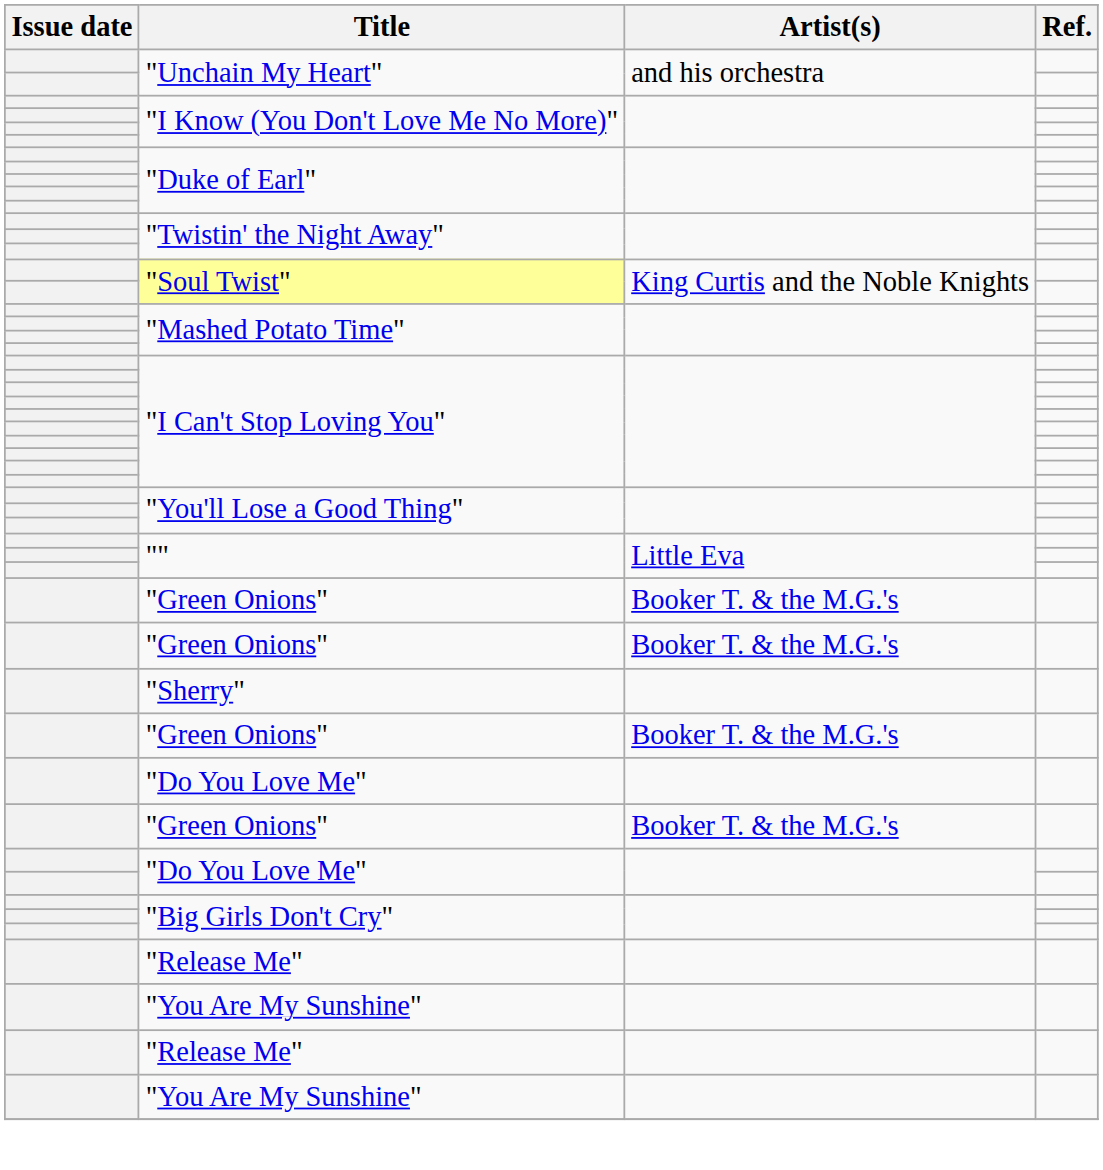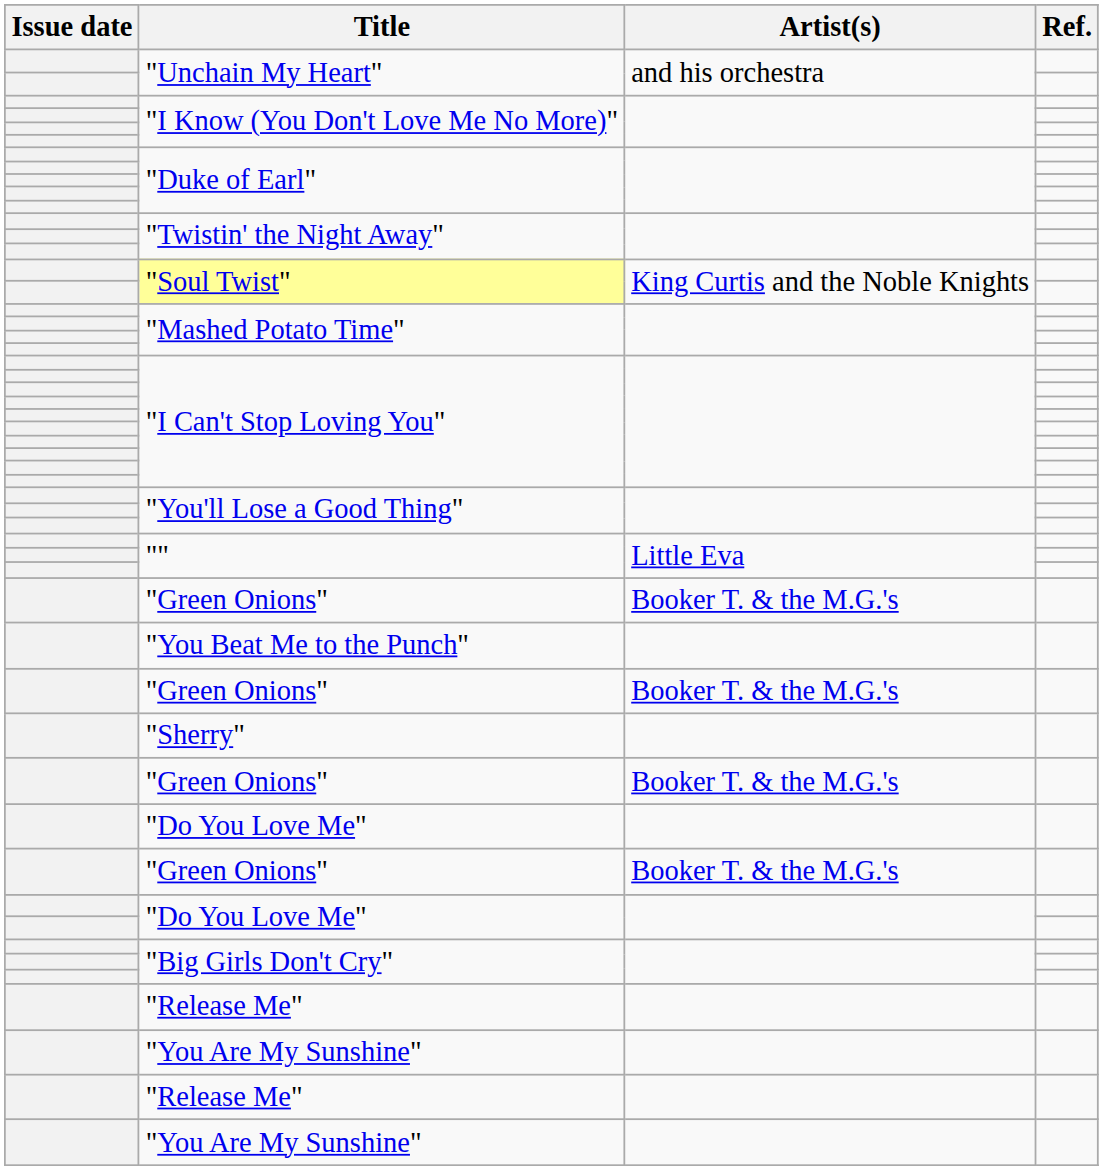 <table class="wikitable sortable plainrowheaders">
 <tr>
 <th scope=col>Issue date</th>
 <th scope=col>Title</th>
 <th scope=col>Artist(s)</th>
 <th scope=col class=unsortable>Ref.</th>
 </tr>
 <tr>
 <th scope="row"></th>
 <td rowspan="2">"<a href='#'>Unchain My Heart</a>"</td>
 <td rowspan="2"> and his orchestra</td>
 <td align="center"></td>
 </tr>
 <tr>
 <th scope="row"></th>
 <td align="center"></td>
 </tr>
 <tr>
 <th scope="row"></th>
 <td rowspan="4">"<a href='#'>I Know (You Don't Love Me No More)</a>"</td>
 <td rowspan="4"></td>
 <td align="center"></td>
 </tr>
 <tr>
 <th scope="row"></th>
 <td align="center"></td>
 </tr>
 <tr>
 <th scope="row"></th>
 <td align="center"></td>
 </tr>
 <tr>
 <th scope="row"></th>
 <td align="center"></td>
 </tr>
 <tr>
 <th scope="row"></th>
 <td rowspan="5">"<a href='#'>Duke of Earl</a>"</td>
 <td rowspan="5"></td>
 <td align="center"></td>
 </tr>
 <tr>
 <th scope="row"></th>
 <td align="center"></td>
 </tr>
 <tr>
 <th scope="row"></th>
 <td align="center"></td>
 </tr>
 <tr>
 <th scope="row"></th>
 <td align="center"></td>
 </tr>
 <tr>
 <th scope="row"></th>
 <td align="center"></td>
 </tr>
 <tr>
 <th scope="row"></th>
 <td rowspan="3">"<a href='#'>Twistin' the Night Away</a>"</td>
 <td rowspan="3"></td>
 <td align="center"></td>
 </tr>
 <tr>
 <th scope="row"></th>
 <td align="center"></td>
 </tr>
 <tr>
 <th scope="row"></th>
 <td align="center"></td>
 </tr>
 <tr>
 <th scope="row"></th>
 <td rowspan="2" bgcolor="#FFFF99">"<a href='#'>Soul Twist</a>" </td>
 <td rowspan="2"><a href='#'>King Curtis</a> and the Noble Knights</td>
 <td align="center"></td>
 </tr>
 <tr>
 <th scope="row"></th>
 <td align="center"></td>
 </tr>
 <tr>
 <th scope="row"></th>
 <td rowspan="4">"<a href='#'>Mashed Potato Time</a>"</td>
 <td rowspan="4"></td>
 <td align="center"></td>
 </tr>
 <tr>
 <th scope="row"></th>
 <td align="center"></td>
 </tr>
 <tr>
 <th scope="row"></th>
 <td align="center"></td>
 </tr>
 <tr>
 <th scope="row"></th>
 <td align="center"></td>
 </tr>
 <tr>
 <th scope="row"></th>
 <td rowspan="10">"<a href='#'>I Can't Stop Loving You</a>"</td>
 <td rowspan="10"></td>
 <td align="center"></td>
 </tr>
 <tr>
 <th scope="row"></th>
 <td align="center"></td>
 </tr>
 <tr>
 <th scope="row"></th>
 <td align="center"></td>
 </tr>
 <tr>
 <th scope="row"></th>
 <td align="center"></td>
 </tr>
 <tr>
 <th scope="row"></th>
 <td align="center"></td>
 </tr>
 <tr>
 <th scope="row"></th>
 <td align="center"></td>
 </tr>
 <tr>
 <th scope="row"></th>
 <td align="center"></td>
 </tr>
 <tr>
 <th scope="row"></th>
 <td align="center"></td>
 </tr>
 <tr>
 <th scope="row"></th>
 <td align="center"></td>
 </tr>
 <tr>
 <th scope="row"></th>
 <td align="center"></td>
 </tr>
 <tr>
 <th scope="row"></th>
 <td rowspan="3">"<a href='#'>You'll Lose a Good Thing</a>"</td>
 <td rowspan="3"></td>
 <td align="center"></td>
 </tr>
 <tr>
 <th scope="row"></th>
 <td align="center"></td>
 </tr>
 <tr>
 <th scope="row"></th>
 <td align="center"></td>
 </tr>
 <tr>
 <th scope="row"></th>
 <td rowspan="3">""</td>
 <td rowspan="3"><a href='#'>Little Eva</a></td>
 <td align="center"></td>
 </tr>
 <tr>
 <th scope="row"></th>
 <td align="center"></td>
 </tr>
 <tr>
 <th scope="row"></th>
 <td align="center"></td>
 </tr>
 <tr>
 <th scope="row"></th>
 <td>"<a href='#'>Green Onions</a>"</td>
 <td><a href='#'>Booker T. & the M.G.'s</a></td>
 <td align="center"></td>
 </tr>
 <tr>
 <th scope="row"></th>
+<td>"<a href='#'>You Beat Me to the Punch</a>"</td>
+<td></td>
+<td align="center"></td>
+</tr>
+<tr>
+<th scope="row"></th>
 <td>"<a href='#'>Green Onions</a>"</td>
 <td><a href='#'>Booker T. & the M.G.'s</a></td>
 <td align="center"></td>
 </tr>
 <tr>
 <th scope="row"></th>
 <td>"<a href='#'>Sherry</a>"</td>
 <td></td>
 <td align="center"></td>
 </tr>
 <tr>
 <th scope="row"></th>
 <td>"<a href='#'>Green Onions</a>"</td>
 <td><a href='#'>Booker T. & the M.G.'s</a></td>
 <td align="center"></td>
 </tr>
 <tr>
 <th scope="row"></th>
 <td>"<a href='#'>Do You Love Me</a>"</td>
 <td></td>
 <td align="center"></td>
 </tr>
 <tr>
 <th scope="row"></th>
 <td>"<a href='#'>Green Onions</a>"</td>
 <td><a href='#'>Booker T. & the M.G.'s</a></td>
 <td align="center"></td>
 </tr>
 <tr>
 <th scope="row"></th>
 <td rowspan="2">"<a href='#'>Do You Love Me</a>"</td>
 <td rowspan="2"></td>
 <td align="center"></td>
 </tr>
 <tr>
 <th scope="row"></th>
 <td align="center"></td>
 </tr>
 <tr>
 <th scope="row"></th>
 <td rowspan="3">"<a href='#'>Big Girls Don't Cry</a>"</td>
 <td rowspan="3"></td>
 <td align="center"></td>
 </tr>
 <tr>
 <th scope="row"></th>
 <td align="center"></td>
 </tr>
 <tr>
 <th scope="row"></th>
 <td align="center"></td>
 </tr>
 <tr>
 <th scope="row"></th>
 <td>"<a href='#'>Release Me</a>"</td>
 <td></td>
 <td align="center"></td>
 </tr>
 <tr>
 <th scope="row"></th>
 <td>"<a href='#'>You Are My Sunshine</a>"</td>
 <td></td>
 <td align="center"></td>
 </tr>
 <tr>
 <th scope="row"></th>
 <td>"<a href='#'>Release Me</a>"</td>
 <td></td>
 <td align="center"></td>
 </tr>
 <tr>
 <th scope="row"></th>
 <td>"<a href='#'>You Are My Sunshine</a>"</td>
 <td></td>
 <td align="center"></td>
 </tr>
 <tr>
 </tr>
 </table>
